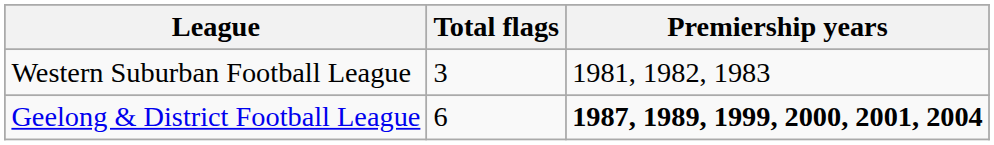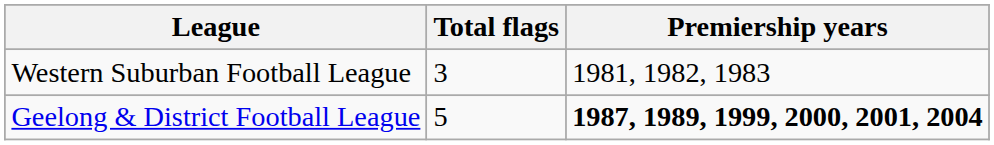 <table class="wikitable">
 <tr>
 <th>League</th>
 <th>Total flags</th>
 <th>Premiership years</th>
 </tr>
 <tr>
 <td>Western Suburban Football League</td>
 <td>3</td>
 <td>1981, 1982, 1983</td>
 </tr>
 <tr>
 <td><a href='#'>Geelong & District Football League</a></td>
-<td>6</td>
+<td>5</td>
 <td><strong>1987, 1989, 1999, 2000, 2001, 2004</strong></td>
 </tr>
 </table>
